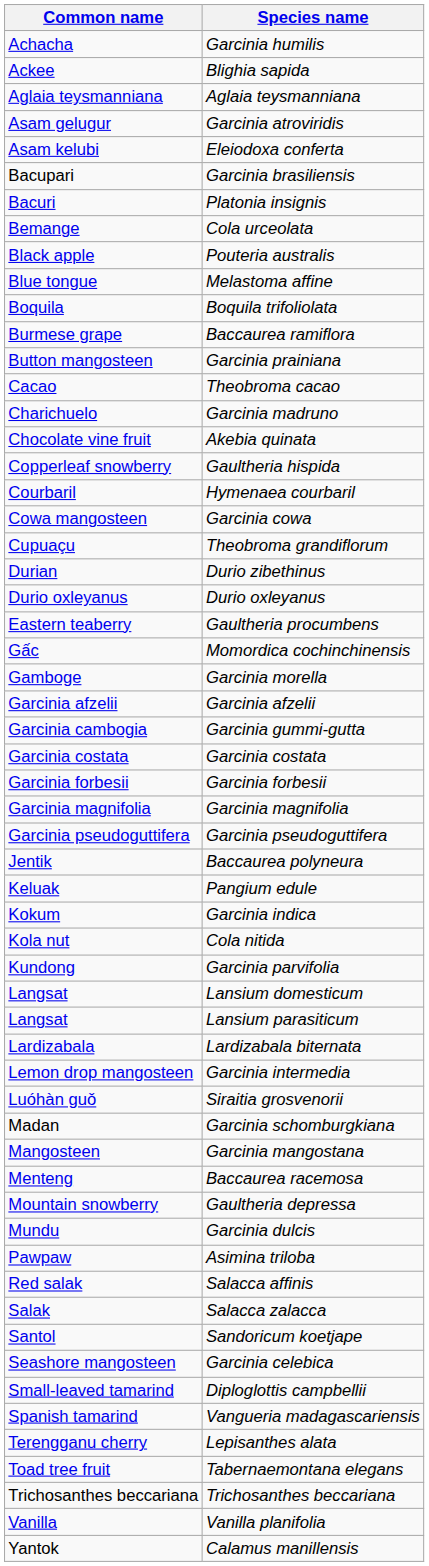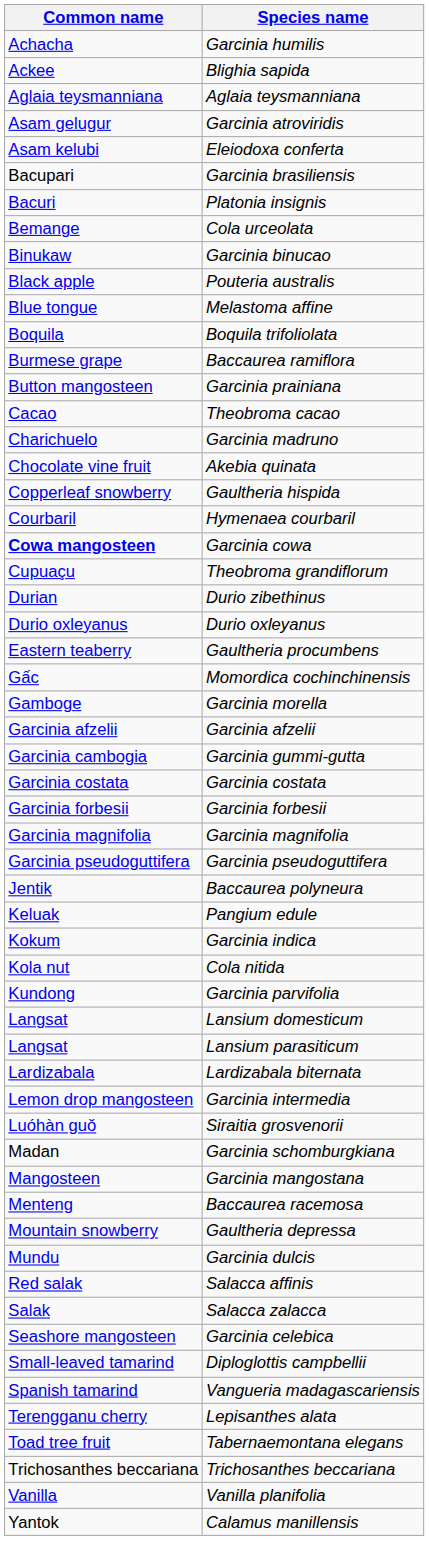 <table class="wikitable sortable sticky-header">
 <tr>
 <th><a href='#'>Common name</a></th>
 <th><a href='#'>Species name</a></th>
 </tr>
 <tr>
 <td><a href='#'>Achacha</a></td>
 <td><em>Garcinia humilis</em></td>
 </tr>
 <tr>
 <td><a href='#'>Ackee</a></td>
 <td><em>Blighia sapida</em></td>
 </tr>
 <tr>
 <td><a href='#'>Aglaia teysmanniana</a></td>
 <td><em>Aglaia teysmanniana</em></td>
 </tr>
 <tr>
 <td><a href='#'>Asam gelugur</a></td>
 <td><em>Garcinia atroviridis</em></td>
 </tr>
 <tr>
 <td><a href='#'>Asam kelubi</a></td>
 <td><em>Eleiodoxa conferta</em></td>
 </tr>
 <tr>
 <td>Bacupari</td>
 <td><em>Garcinia brasiliensis</em></td>
 </tr>
 <tr>
 <td><a href='#'>Bacuri</a></td>
 <td><em>Platonia insignis</em></td>
 </tr>
 <tr>
 <td><a href='#'>Bemange</a></td>
 <td><em>Cola urceolata</em></td>
+</tr>
+<tr>
+<td><a href='#'>Binukaw</a></td>
+<td><em>Garcinia binucao</em></td>
 </tr>
 <tr>
 <td><a href='#'>Black apple</a></td>
 <td><em>Pouteria australis</em></td>
 </tr>
 <tr>
 <td><a href='#'>Blue tongue</a></td>
 <td><em>Melastoma affine</em></td>
 </tr>
 <tr>
 <td><a href='#'>Boquila</a></td>
 <td><em>Boquila trifoliolata</em></td>
 </tr>
 <tr>
 <td><a href='#'>Burmese grape</a></td>
 <td><em>Baccaurea ramiflora</em></td>
 </tr>
 <tr>
 <td><a href='#'>Button mangosteen</a></td>
 <td><em>Garcinia prainiana</em></td>
 </tr>
 <tr>
 <td><a href='#'>Cacao</a></td>
 <td><em>Theobroma cacao</em></td>
 </tr>
 <tr>
 <td><a href='#'>Charichuelo</a></td>
 <td><em>Garcinia madruno</em></td>
 </tr>
 <tr>
 <td><a href='#'>Chocolate vine fruit</a></td>
 <td><em>Akebia quinata</em></td>
 </tr>
 <tr>
 <td><a href='#'>Copperleaf snowberry</a></td>
 <td><em>Gaultheria hispida</em></td>
 </tr>
 <tr>
 <td><a href='#'>Courbaril</a></td>
 <td><em>Hymenaea courbaril</em></td>
 </tr>
 <tr>
-<td><a href='#'>Cowa mangosteen</a></td>
+<td><strong><a href='#'>Cowa mangosteen</a></strong></td>
 <td><em>Garcinia cowa</em></td>
 </tr>
 <tr>
 <td><a href='#'>Cupuaçu</a></td>
 <td><em>Theobroma grandiflorum</em></td>
 </tr>
 <tr>
 <td><a href='#'>Durian</a></td>
 <td><em>Durio zibethinus</em></td>
 </tr>
 <tr>
 <td><a href='#'>Durio oxleyanus</a></td>
 <td><em>Durio oxleyanus</em></td>
 </tr>
 <tr>
 <td><a href='#'>Eastern teaberry</a></td>
 <td><em>Gaultheria procumbens</em></td>
 </tr>
 <tr>
 <td><a href='#'>Gấc</a></td>
 <td><em>Momordica cochinchinensis</em></td>
 </tr>
 <tr>
 <td><a href='#'>Gamboge</a></td>
 <td><em>Garcinia morella</em></td>
 </tr>
 <tr>
 <td><a href='#'>Garcinia afzelii</a></td>
 <td><em>Garcinia afzelii</em></td>
 </tr>
 <tr>
 <td><a href='#'>Garcinia cambogia</a></td>
 <td><em>Garcinia gummi-gutta</em></td>
 </tr>
 <tr>
 <td><a href='#'>Garcinia costata</a></td>
 <td><em>Garcinia costata</em></td>
 </tr>
 <tr>
 <td><a href='#'>Garcinia forbesii</a></td>
 <td><em>Garcinia forbesii</em></td>
 </tr>
 <tr>
 <td><a href='#'>Garcinia magnifolia</a></td>
 <td><em>Garcinia magnifolia</em></td>
 </tr>
 <tr>
 <td><a href='#'>Garcinia pseudoguttifera</a></td>
 <td><em>Garcinia pseudoguttifera</em></td>
 </tr>
 <tr>
 <td><a href='#'>Jentik</a></td>
 <td><em>Baccaurea polyneura</em></td>
 </tr>
 <tr>
 <td><a href='#'>Keluak</a></td>
 <td><em>Pangium edule</em></td>
 </tr>
 <tr>
 <td><a href='#'>Kokum</a></td>
 <td><em>Garcinia indica</em></td>
 </tr>
 <tr>
 <td><a href='#'>Kola nut</a></td>
 <td><em>Cola nitida</em></td>
 </tr>
 <tr>
 <td><a href='#'>Kundong</a></td>
 <td><em>Garcinia parvifolia</em></td>
 </tr>
 <tr>
 <td><a href='#'>Langsat</a></td>
 <td><em>Lansium domesticum</em></td>
 </tr>
 <tr>
 <td><a href='#'>Langsat</a></td>
 <td><em>Lansium parasiticum</em></td>
 </tr>
 <tr>
 <td><a href='#'>Lardizabala</a></td>
 <td><em>Lardizabala biternata</em></td>
 </tr>
 <tr>
 <td><a href='#'>Lemon drop mangosteen</a></td>
 <td><em>Garcinia intermedia</em></td>
 </tr>
 <tr>
 <td><a href='#'>Luóhàn guǒ</a></td>
 <td><em>Siraitia grosvenorii</em></td>
 </tr>
 <tr>
 <td>Madan</td>
 <td><em>Garcinia schomburgkiana</em></td>
 </tr>
 <tr>
 <td><a href='#'>Mangosteen</a></td>
 <td><em>Garcinia mangostana</em></td>
 </tr>
 <tr>
 <td><a href='#'>Menteng</a></td>
 <td><em>Baccaurea racemosa</em></td>
 </tr>
 <tr>
 <td><a href='#'>Mountain snowberry</a></td>
 <td><em>Gaultheria depressa</em></td>
 </tr>
 <tr>
 <td><a href='#'>Mundu</a></td>
 <td><em>Garcinia dulcis</em></td>
 </tr>
 <tr>
-<td><a href='#'>Pawpaw</a></td>
-<td><em>Asimina triloba</em></td>
-</tr>
-<tr>
 <td><a href='#'>Red salak</a></td>
 <td><em>Salacca affinis</em></td>
 </tr>
 <tr>
 <td><a href='#'>Salak</a></td>
 <td><em>Salacca zalacca</em></td>
-</tr>
-<tr>
-<td><a href='#'>Santol</a></td>
-<td><em>Sandoricum koetjape</em></td>
 </tr>
 <tr>
 <td><a href='#'>Seashore mangosteen</a></td>
 <td><em>Garcinia celebica</em></td>
 </tr>
 <tr>
 <td><a href='#'>Small-leaved tamarind</a></td>
 <td><em>Diploglottis campbellii</em></td>
 </tr>
 <tr>
 <td><a href='#'>Spanish tamarind</a></td>
 <td><em>Vangueria madagascariensis</em></td>
 </tr>
 <tr>
 <td><a href='#'>Terengganu cherry</a></td>
 <td><em>Lepisanthes alata</em></td>
 </tr>
 <tr>
 <td><a href='#'>Toad tree fruit</a></td>
 <td><em>Tabernaemontana elegans</em></td>
 </tr>
 <tr>
 <td>Trichosanthes beccariana</td>
 <td><em>Trichosanthes beccariana</em></td>
 </tr>
 <tr>
 <td><a href='#'>Vanilla</a></td>
 <td><em>Vanilla planifolia</em></td>
 </tr>
 <tr>
 <td>Yantok</td>
 <td><em>Calamus manillensis</em></td>
 </tr>
 </table>
